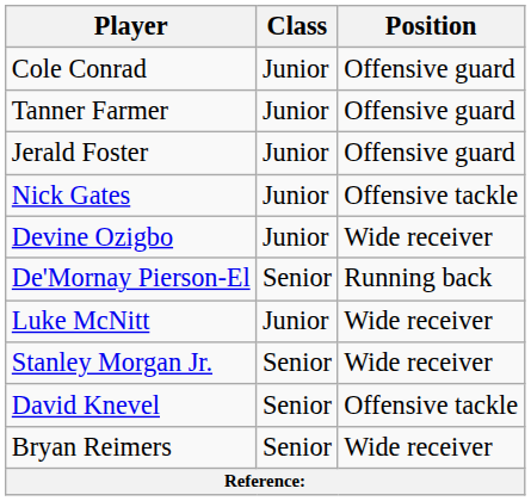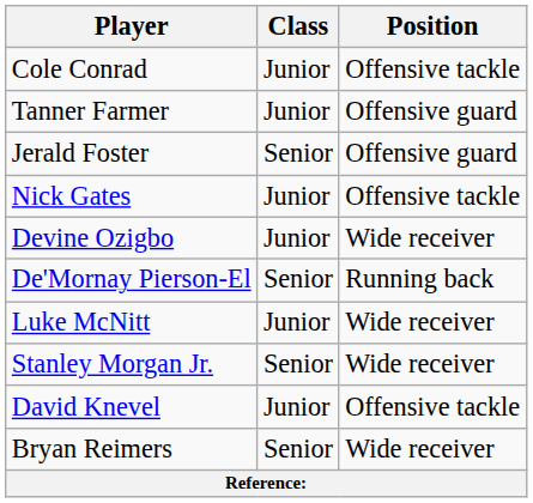 <table class="wikitable sortable">
 <tr>
 <th>Player</th>
 <th>Class</th>
 <th>Position</th>
 </tr>
 <tr>
 <td>Cole Conrad</td>
 <td>Junior</td>
-<td>Offensive guard</td>
+<td>Offensive tackle</td>
 </tr>
 <tr>
 <td>Tanner Farmer</td>
 <td>Junior</td>
 <td>Offensive guard</td>
 </tr>
 <tr>
 <td>Jerald Foster</td>
-<td>Junior</td>
+<td>Senior</td>
 <td>Offensive guard</td>
 </tr>
 <tr>
 <td><a href='#'>Nick Gates</a></td>
 <td>Junior</td>
 <td>Offensive tackle</td>
 </tr>
 <tr>
 <td><a href='#'>Devine Ozigbo</a></td>
 <td>Junior</td>
 <td>Wide receiver</td>
 </tr>
 <tr>
 <td><a href='#'>De'Mornay Pierson-El</a></td>
 <td>Senior</td>
 <td>Running back</td>
 </tr>
 <tr>
 <td><a href='#'>Luke McNitt</a></td>
 <td>Junior</td>
 <td>Wide receiver</td>
 </tr>
 <tr>
 <td><a href='#'>Stanley Morgan Jr.</a></td>
 <td>Senior</td>
 <td>Wide receiver</td>
 </tr>
 <tr>
 <td><a href='#'>David Knevel</a></td>
-<td>Senior</td>
+<td>Junior</td>
 <td>Offensive tackle</td>
 </tr>
 <tr>
 <td>Bryan Reimers</td>
 <td>Senior</td>
 <td>Wide receiver</td>
 </tr>
 <tr>
 <th colspan="3"  style="font-size:8pt; text-align:center;"><strong>Reference:</strong></th>
 </tr>
 </table>
